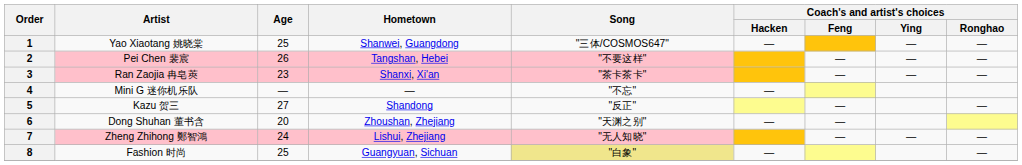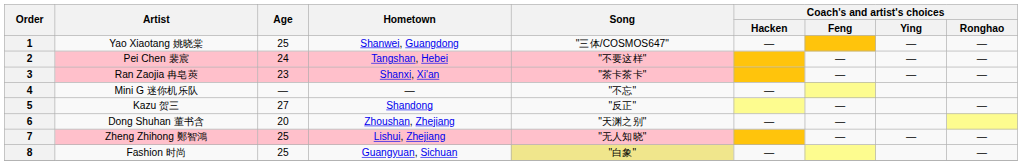 <table class="wikitable" style="text-align:center; line-height:17px; width:100%;">
 <tr>
 <th scope="col" rowspan="2" style="width:05%;">Order</th>
 <th scope="col" rowspan="2" style="width:20%;">Artist</th>
 <th scope="col" rowspan="2" style="width:05%;">Age</th>
 <th scope="col" rowspan="2" style="width:20%;">Hometown</th>
 <th scope="col" rowspan="2" style="width:22%;">Song</th>
 <th scope="col" colspan="4" style="width:28%;">Coach's and artist's choices</th>
 </tr>
 <tr>
 <th style="width:07%;">Hacken</th>
 <th style="width:07%;">Feng</th>
 <th style="width:07%;">Ying</th>
 <th style="width:07%;">Ronghao</th>
 </tr>
 <tr>
 <th>1</th>
 <td>Yao Xiaotang 姚晓棠</td>
 <td>25</td>
 <td><a href='#'>Shanwei</a>, <a href='#'>Guangdong</a></td>
 <td>"三体/COSMOS647"</td>
 <td>—</td>
 <td style="background:#FFC40C;"><strong></strong></td>
 <td>—</td>
 <td>—</td>
 </tr>
 <tr>
 <th>2</th>
 <td style="background:pink;">Pei Chen 裴宸</td>
-<td style="background:pink;">26</td>
+<td style="background:pink;">24</td>
 <td style="background:pink;"><a href='#'>Tangshan</a>, <a href='#'>Hebei</a></td>
 <td style="background:pink;">"不要这样"</td>
 <td style="background:#FFC40C;"></td>
 <td>—</td>
 <td>—</td>
 <td>—</td>
 </tr>
 <tr>
 <th>3</th>
 <td style="background:pink;">Ran Zaojia 冉皂莢</td>
 <td style="background:pink;">23</td>
 <td style="background:pink;"><a href='#'>Shanxi</a>, <a href='#'>Xi'an</a></td>
 <td style="background:pink;">"茶卡茶卡"</td>
 <td style="background:#FFC40C;"><strong></strong></td>
 <td>—</td>
 <td>—</td>
 <td>—</td>
 </tr>
 <tr>
 <th>4</th>
 <td>Mini G 迷你机乐队</td>
 <td>—</td>
 <td>—</td>
 <td>"不忘"</td>
 <td>—</td>
 <td style="background:#fdfc8f;"><strong></strong></td>
 <td><strong></strong></td>
 <td><strong></strong></td>
 </tr>
 <tr>
 <th>5</th>
 <td>Kazu 贺三</td>
 <td>27</td>
 <td><a href='#'>Shandong</a></td>
 <td>"反正"</td>
 <td style="background:#fdfc8f;"><strong></strong></td>
 <td>—</td>
 <td><strong></strong></td>
 <td>—</td>
 </tr>
 <tr>
 <th>6</th>
 <td>Dong Shuhan 董书含</td>
 <td>20</td>
 <td><a href='#'>Zhoushan</a>, <a href='#'>Zhejiang</a></td>
 <td>"天渊之别"</td>
 <td>—</td>
 <td>—</td>
 <td><strong></strong></td>
 <td style="background:#fdfc8f;"><strong></strong></td>
 </tr>
 <tr>
 <th>7</th>
 <td style="background:pink;">Zheng Zhihong 鄭智鴻</td>
-<td style="background:pink;">24</td>
+<td style="background:pink;">25</td>
 <td style="background:pink;"><a href='#'>Lishui</a>, <a href='#'>Zhejiang</a></td>
 <td style="background:pink;">"无人知晓"</td>
 <td style="background:#FFC40C;"><strong></strong></td>
 <td>—</td>
 <td>—</td>
 <td>—</td>
 </tr>
 <tr>
 <th>8</th>
 <td>Fashion 时尚</td>
 <td>25</td>
 <td><a href='#'>Guangyuan</a>, <a href='#'>Sichuan</a></td>
 <td style="background: khaki;">"白象"</td>
 <td>—</td>
 <td style="background:#fdfc8f;"><strong></strong></td>
 <td><strong></strong></td>
 <td>—</td>
 </tr>
 <tr>
 </tr>
 </table>
